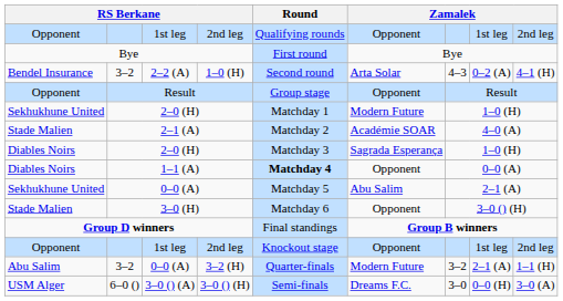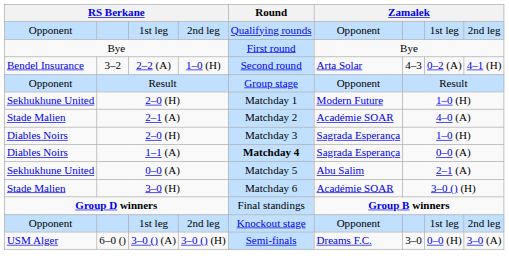 <table class="wikitable" style="text-align:center">
 <tr>
 <th colspan="4"> <a href='#'>RS Berkane</a></th>
 <th>Round</th>
 <th colspan="4"> <a href='#'>Zamalek</a></th>
 </tr>
 <tr style="background:#C1E0FF">
 <td>Opponent</td>
 <td></td>
 <td>1st leg</td>
 <td>2nd leg</td>
 <td><a href='#'>Qualifying rounds</a></td>
 <td>Opponent</td>
 <td></td>
 <td>1st leg</td>
 <td>2nd leg</td>
 </tr>
 <tr>
 <td colspan="4">Bye</td>
 <td style="background:#C1E0FF"><a href='#'>First round</a></td>
 <td colspan="4">Bye</td>
 </tr>
 <tr>
 <td style="text-align:left"> <a href='#'>Bendel Insurance</a></td>
 <td>3–2</td>
 <td><a href='#'>2–2</a> (A)</td>
 <td><a href='#'>1–0</a> (H)</td>
 <td style="background:#C1E0FF"><a href='#'>Second round</a></td>
 <td style="text-align:left"> <a href='#'>Arta Solar</a></td>
 <td>4–3</td>
 <td><a href='#'>0–2</a> (A)</td>
 <td><a href='#'>4–1</a> (H)</td>
 </tr>
 <tr style="background:#C1E0FF">
 <td>Opponent</td>
 <td colspan="3">Result</td>
 <td><a href='#'>Group stage</a></td>
 <td>Opponent</td>
 <td colspan="3">Result</td>
 </tr>
 <tr>
 <td style="text-align:left"> <a href='#'>Sekhukhune United</a></td>
 <td colspan="3"><a href='#'>2–0</a> (H)</td>
 <td style="background:#C1E0FF">Matchday 1</td>
 <td style="text-align:left"> <a href='#'>Modern Future</a></td>
 <td colspan="3"><a href='#'>1–0</a> (H)</td>
 </tr>
 <tr>
 <td style="text-align:left"> <a href='#'>Stade Malien</a></td>
 <td colspan="3"><a href='#'>2–1</a> (A)</td>
 <td style="background:#C1E0FF">Matchday 2</td>
 <td style="text-align:left"> <a href='#'>Académie SOAR</a></td>
 <td colspan="3"><a href='#'>4–0</a> (A)</td>
 </tr>
 <tr>
 <td style="text-align:left"> <a href='#'>Diables Noirs</a></td>
 <td colspan="3"><a href='#'>2–0</a> (H)</td>
 <td style="background:#C1E0FF">Matchday 3</td>
 <td style="text-align:left"> <a href='#'>Sagrada Esperança</a></td>
 <td colspan="3"><a href='#'>1–0</a> (H)</td>
 </tr>
 <tr>
 <td style="text-align:left"> <a href='#'>Diables Noirs</a></td>
 <td colspan="3"><a href='#'>1–1</a> (A)</td>
 <td style="background:#C1E0FF"><strong>Matchday 4</strong></td>
-<td>Opponent</td>
+<td style="text-align:left"> <a href='#'>Sagrada Esperança</a></td>
 <td colspan="3"><a href='#'>0–0</a> (A)</td>
 </tr>
 <tr>
 <td style="text-align:left"> <a href='#'>Sekhukhune United</a></td>
 <td colspan="3"><a href='#'>0–0</a> (A)</td>
 <td style="background:#C1E0FF">Matchday 5</td>
 <td style="text-align:left"> <a href='#'>Abu Salim</a></td>
 <td colspan="3"><a href='#'>2–1</a> (A)</td>
 </tr>
 <tr>
 <td style="text-align:left"> <a href='#'>Stade Malien</a></td>
 <td colspan="3"><a href='#'>3–0</a> (H)</td>
 <td style="background:#C1E0FF">Matchday 6</td>
-<td>Opponent</td>
+<td style="text-align:left"> <a href='#'>Académie SOAR</a></td>
 <td colspan="3"><a href='#'>3–0 ()</a> (H)</td>
 </tr>
 <tr>
 <td colspan="4" style="vertical-align:top"><strong><a href='#'>Group D</a> winners</strong><br><div></div></td>
 <td style="background:#C1E0FF">Final standings</td>
 <td colspan="4" style="vertical-align:top"><strong><a href='#'>Group B</a> winners</strong><br><div></div></td>
 </tr>
 <tr style="background:#C1E0FF">
 <td>Opponent</td>
 <td></td>
 <td>1st leg</td>
 <td>2nd leg</td>
 <td><a href='#'>Knockout stage</a></td>
 <td>Opponent</td>
 <td></td>
 <td>1st leg</td>
 <td>2nd leg</td>
 </tr>
 <tr>
-<td style="text-align:left"> <a href='#'>Abu Salim</a></td>
-<td>3–2</td>
-<td><a href='#'>0–0</a> (A)</td>
-<td><a href='#'>3–2</a> (H)</td>
-<td style="background:#C1E0FF"><a href='#'>Quarter-finals</a></td>
-<td style="text-align:left"> <a href='#'>Modern Future</a></td>
-<td>3–2</td>
-<td><a href='#'>2–1</a> (A)</td>
-<td><a href='#'>1–1</a> (H)</td>
-</tr>
-<tr>
 <td style="text-align:left"> <a href='#'>USM Alger</a></td>
 <td>6–0 ()</td>
 <td><a href='#'>3–0 ()</a> (A)</td>
 <td><a href='#'>3–0 ()</a> (H)</td>
 <td style="background:#C1E0FF"><a href='#'>Semi-finals</a></td>
 <td style="text-align:left"> <a href='#'>Dreams F.C.</a></td>
 <td>3–0</td>
 <td><a href='#'>0–0</a> (H)</td>
 <td><a href='#'>3–0</a> (A)</td>
 </tr>
 </table>
